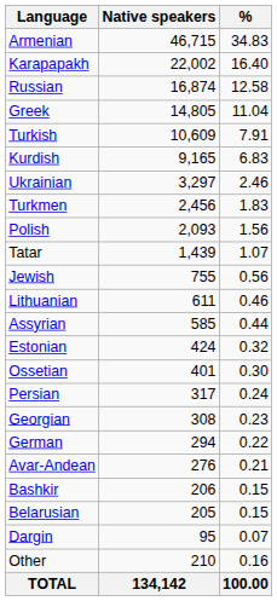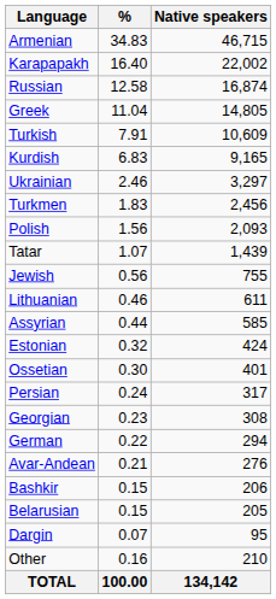 <table class="wikitable sortable">
 <tr>
 <th>Language</th>
+<th>%</th>
 <th>Native speakers</th>
-<th>%</th>
 </tr>
 <tr>
 <td><a href='#'>Armenian</a></td>
+<td align="right">34.83</td>
 <td align="right">46,715</td>
-<td align="right">34.83</td>
 </tr>
 <tr>
 <td><a href='#'>Karapapakh</a></td>
+<td align="right">16.40</td>
 <td align="right">22,002</td>
-<td align="right">16.40</td>
 </tr>
 <tr>
 <td><a href='#'>Russian</a></td>
+<td align="right">12.58</td>
 <td align="right">16,874</td>
-<td align="right">12.58</td>
 </tr>
 <tr>
 <td><a href='#'>Greek</a></td>
+<td align="right">11.04</td>
 <td align="right">14,805</td>
-<td align="right">11.04</td>
 </tr>
 <tr>
 <td><a href='#'>Turkish</a></td>
+<td align="right">7.91</td>
 <td align="right">10,609</td>
-<td align="right">7.91</td>
 </tr>
 <tr>
 <td><a href='#'>Kurdish</a></td>
+<td align="right">6.83</td>
 <td align="right">9,165</td>
-<td align="right">6.83</td>
 </tr>
 <tr>
 <td><a href='#'>Ukrainian</a></td>
+<td align="right">2.46</td>
 <td align="right">3,297</td>
-<td align="right">2.46</td>
 </tr>
 <tr>
 <td><a href='#'>Turkmen</a></td>
+<td align="right">1.83</td>
 <td align="right">2,456</td>
-<td align="right">1.83</td>
 </tr>
 <tr>
 <td><a href='#'>Polish</a></td>
+<td align="right">1.56</td>
 <td align="right">2,093</td>
-<td align="right">1.56</td>
 </tr>
 <tr>
 <td>Tatar</td>
+<td align="right">1.07</td>
 <td align="right">1,439</td>
-<td align="right">1.07</td>
 </tr>
 <tr>
 <td><a href='#'>Jewish</a></td>
+<td align="right">0.56</td>
 <td align="right">755</td>
-<td align="right">0.56</td>
 </tr>
 <tr>
 <td><a href='#'>Lithuanian</a></td>
+<td align="right">0.46</td>
 <td align="right">611</td>
-<td align="right">0.46</td>
 </tr>
 <tr>
 <td><a href='#'>Assyrian</a></td>
+<td align="right">0.44</td>
 <td align="right">585</td>
-<td align="right">0.44</td>
 </tr>
 <tr>
 <td><a href='#'>Estonian</a></td>
+<td align="right">0.32</td>
 <td align="right">424</td>
-<td align="right">0.32</td>
 </tr>
 <tr>
 <td><a href='#'>Ossetian</a></td>
+<td align="right">0.30</td>
 <td align="right">401</td>
-<td align="right">0.30</td>
 </tr>
 <tr>
 <td><a href='#'>Persian</a></td>
+<td align="right">0.24</td>
 <td align="right">317</td>
-<td align="right">0.24</td>
 </tr>
 <tr>
 <td><a href='#'>Georgian</a></td>
+<td align="right">0.23</td>
 <td align="right">308</td>
-<td align="right">0.23</td>
 </tr>
 <tr>
 <td><a href='#'>German</a></td>
+<td align="right">0.22</td>
 <td align="right">294</td>
-<td align="right">0.22</td>
 </tr>
 <tr>
 <td><a href='#'>Avar-Andean</a></td>
+<td align="right">0.21</td>
 <td align="right">276</td>
-<td align="right">0.21</td>
 </tr>
 <tr>
 <td><a href='#'>Bashkir</a></td>
+<td align="right">0.15</td>
 <td align="right">206</td>
-<td align="right">0.15</td>
 </tr>
 <tr>
 <td><a href='#'>Belarusian</a></td>
+<td align="right">0.15</td>
 <td align="right">205</td>
-<td align="right">0.15</td>
 </tr>
 <tr>
 <td><a href='#'>Dargin</a></td>
+<td align="right">0.07</td>
 <td align="right">95</td>
-<td align="right">0.07</td>
 </tr>
 <tr>
 <td>Other</td>
+<td align="right">0.16</td>
 <td align="right">210</td>
-<td align="right">0.16</td>
 </tr>
 <tr>
 <th>TOTAL</th>
+<th>100.00</th>
 <th>134,142</th>
-<th>100.00</th>
 </tr>
 </table>
